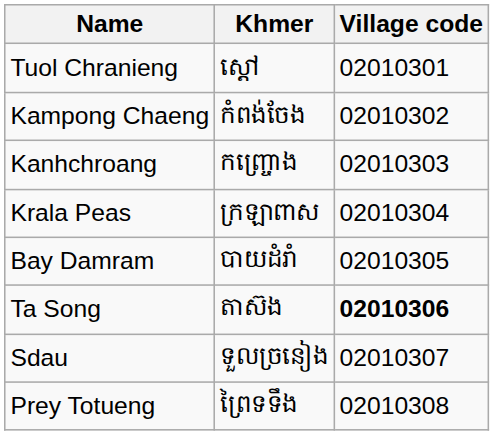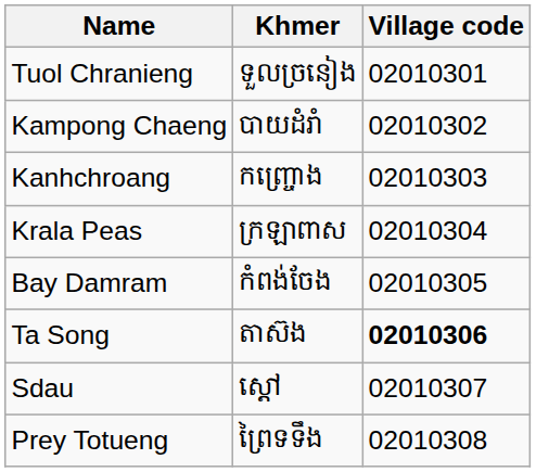 <table class="wikitable sortable">
 <tr>
 <th>Name</th>
 <th>Khmer</th>
 <th>Village code</th>
 </tr>
 <tr>
 <td>Tuol Chranieng</td>
-<td>ស្តៅ</td>
+<td>ទួលច្រនៀង</td>
 <td>02010301</td>
 </tr>
 <tr>
 <td>Kampong Chaeng</td>
-<td>កំពង់ចែង</td>
+<td>បាយដំរាំ</td>
 <td>02010302</td>
 </tr>
 <tr>
 <td>Kanhchroang</td>
 <td>កញ្ច្រោង</td>
 <td>02010303</td>
 </tr>
 <tr>
 <td>Krala Peas</td>
 <td>ក្រឡាពាស</td>
 <td>02010304</td>
 </tr>
 <tr>
 <td>Bay Damram</td>
-<td>បាយដំរាំ</td>
+<td>កំពង់ចែង</td>
 <td>02010305</td>
 </tr>
 <tr>
 <td>Ta Song</td>
 <td>តាស៊ង</td>
 <td><strong>02010306</strong></td>
 </tr>
 <tr>
 <td>Sdau</td>
-<td>ទួលច្រនៀង</td>
+<td>ស្តៅ</td>
 <td>02010307</td>
 </tr>
 <tr>
 <td>Prey Totueng</td>
 <td>ព្រៃទទឹង</td>
 <td>02010308</td>
 </tr>
 </table>
